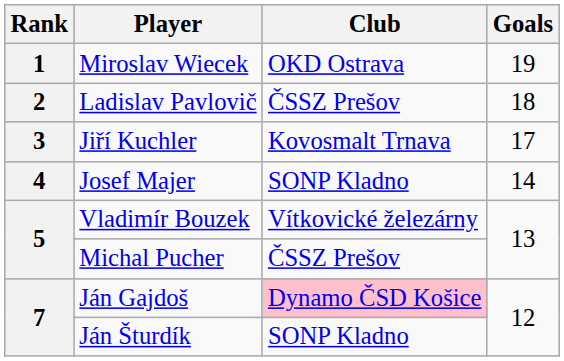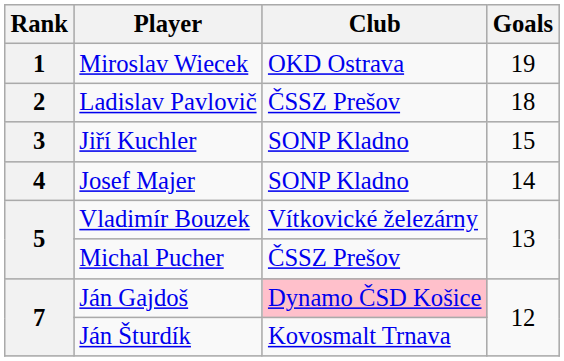 <table class="wikitable" style="text-align:center">
 <tr>
 <th>Rank</th>
 <th>Player</th>
 <th>Club</th>
 <th>Goals</th>
 </tr>
 <tr>
 <th>1</th>
 <td align="left"> <a href='#'>Miroslav Wiecek</a></td>
 <td align="left"><a href='#'>OKD Ostrava</a></td>
 <td>19</td>
 </tr>
 <tr>
 <th>2</th>
 <td align="left"> <a href='#'>Ladislav Pavlovič</a></td>
 <td align="left"><a href='#'>ČSSZ Prešov</a></td>
 <td>18</td>
 </tr>
 <tr>
 <th>3</th>
 <td align="left"> <a href='#'>Jiří Kuchler</a></td>
-<td align="left"><a href='#'>Kovosmalt Trnava</a></td>
-<td>17</td>
+<td align="left"><a href='#'>SONP Kladno</a></td>
+<td>15</td>
 </tr>
 <tr>
 <th>4</th>
 <td align="left"> <a href='#'>Josef Majer</a></td>
 <td align="left"><a href='#'>SONP Kladno</a></td>
 <td>14</td>
 </tr>
 <tr>
 <th rowspan="2">5</th>
 <td align="left"> <a href='#'>Vladimír Bouzek</a></td>
 <td align="left"><a href='#'>Vítkovické železárny</a></td>
 <td rowspan="2">13</td>
 </tr>
 <tr>
 <td align="left"> <a href='#'>Michal Pucher</a></td>
 <td align="left"><a href='#'>ČSSZ Prešov</a></td>
 </tr>
 <tr>
 <th rowspan="2">7</th>
 <td align="left"> <a href='#'>Ján Gajdoš</a></td>
 <td align="left" style="background: pink;"><a href='#'>Dynamo ČSD Košice</a></td>
 <td rowspan="2">12</td>
 </tr>
 <tr>
 <td align="left"> <a href='#'>Ján Šturdík</a></td>
-<td align="left"><a href='#'>SONP Kladno</a></td>
+<td align="left"><a href='#'>Kovosmalt Trnava</a></td>
 </tr>
 </table>
